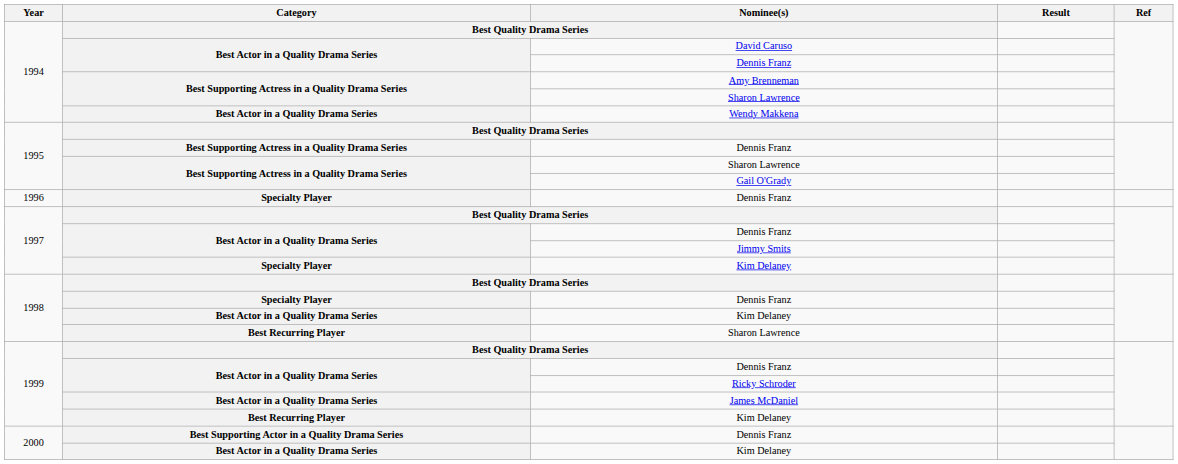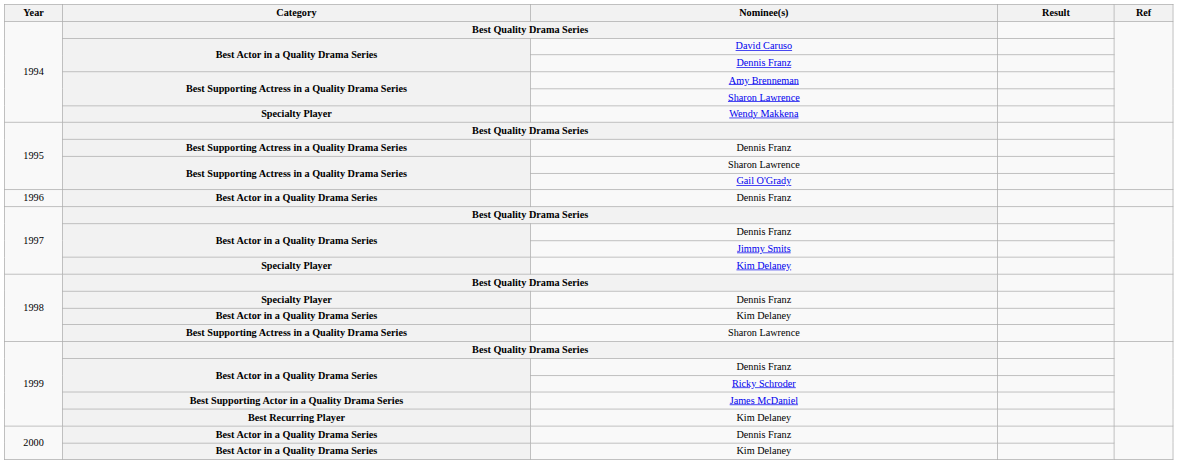 <table class="wikitable plainrowheaders" style="font-size: 90%; text-align:center" width=83%>
 <tr>
 <th scope="col" width="5%">Year</th>
 <th scope="col" width="40%">Category</th>
 <th scope="col" width="40%">Nominee(s)</th>
 <th scope="col" width="10%">Result</th>
 <th scope="col" width="5%">Ref</th>
 </tr>
 <tr>
 <td rowspan="6">1994</td>
 <th scope="row" style="text-align:center" colspan="2">Best Quality Drama Series</th>
 <td></td>
 <td rowspan="6"></td>
 </tr>
 <tr>
 <th scope="row" style="text-align:center" rowspan="2">Best Actor in a Quality Drama Series</th>
 <td><a href='#'>David Caruso</a></td>
 <td></td>
 </tr>
 <tr>
 <td><a href='#'>Dennis Franz</a></td>
 <td></td>
 </tr>
 <tr>
 <th scope="row" style="text-align:center" rowspan="2">Best Supporting Actress in a Quality Drama Series</th>
 <td><a href='#'>Amy Brenneman</a></td>
 <td></td>
 </tr>
 <tr>
 <td><a href='#'>Sharon Lawrence</a></td>
 <td></td>
 </tr>
 <tr>
-<th scope="row" style="text-align:center">Best Actor in a Quality Drama Series</th>
+<th scope="row" style="text-align:center">Specialty Player</th>
 <td><a href='#'>Wendy Makkena</a></td>
 <td></td>
 </tr>
 <tr>
 <td rowspan="4">1995</td>
 <th scope="row" style="text-align:center" colspan="2">Best Quality Drama Series</th>
 <td></td>
 <td rowspan="4"></td>
 </tr>
 <tr>
 <th scope="row" style="text-align:center">Best Supporting Actress in a Quality Drama Series</th>
 <td>Dennis Franz</td>
 <td></td>
 </tr>
 <tr>
 <th scope="row" style="text-align:center" rowspan="2">Best Supporting Actress in a Quality Drama Series</th>
 <td>Sharon Lawrence</td>
 <td></td>
 </tr>
 <tr>
 <td><a href='#'>Gail O'Grady</a></td>
 <td></td>
 </tr>
 <tr>
 <td>1996</td>
-<th scope="row" style="text-align:center">Specialty Player</th>
+<th scope="row" style="text-align:center">Best Actor in a Quality Drama Series</th>
 <td>Dennis Franz</td>
 <td></td>
 <td></td>
 </tr>
 <tr>
 <td rowspan="4">1997</td>
 <th scope="row" style="text-align:center" colspan="2">Best Quality Drama Series</th>
 <td></td>
 <td rowspan="4"></td>
 </tr>
 <tr>
 <th scope="row" style="text-align:center" rowspan="2">Best Actor in a Quality Drama Series</th>
 <td>Dennis Franz</td>
 <td></td>
 </tr>
 <tr>
 <td><a href='#'>Jimmy Smits</a></td>
 <td></td>
 </tr>
 <tr>
 <th scope="row" style="text-align:center">Specialty Player</th>
 <td><a href='#'>Kim Delaney</a></td>
 <td></td>
 </tr>
 <tr>
 <td rowspan="4">1998</td>
 <th scope="row" style="text-align:center" colspan="2">Best Quality Drama Series</th>
 <td></td>
 <td rowspan="4"></td>
 </tr>
 <tr>
 <th scope="row" style="text-align:center">Specialty Player</th>
 <td>Dennis Franz</td>
 <td></td>
 </tr>
 <tr>
 <th scope="row" style="text-align:center">Best Actor in a Quality Drama Series</th>
 <td>Kim Delaney</td>
 <td></td>
 </tr>
 <tr>
-<th scope="row" style="text-align:center">Best Recurring Player</th>
+<th scope="row" style="text-align:center">Best Supporting Actress in a Quality Drama Series</th>
 <td>Sharon Lawrence</td>
 <td></td>
 </tr>
 <tr>
 <td rowspan="5">1999</td>
 <th scope="row" style="text-align:center" colspan="2">Best Quality Drama Series</th>
 <td></td>
 <td rowspan="5"></td>
 </tr>
 <tr>
 <th scope="row" style="text-align:center" rowspan="2">Best Actor in a Quality Drama Series</th>
 <td>Dennis Franz</td>
 <td></td>
 </tr>
 <tr>
 <td><a href='#'>Ricky Schroder</a></td>
 <td></td>
 </tr>
 <tr>
-<th scope="row" style="text-align:center">Best Actor in a Quality Drama Series</th>
+<th scope="row" style="text-align:center">Best Supporting Actor in a Quality Drama Series</th>
 <td><a href='#'>James McDaniel</a></td>
 <td></td>
 </tr>
 <tr>
 <th scope="row" style="text-align:center">Best Recurring Player</th>
 <td>Kim Delaney</td>
 <td></td>
 </tr>
 <tr>
 <td rowspan="2">2000</td>
-<th scope="row" style="text-align:center">Best Supporting Actor in a Quality Drama Series</th>
+<th scope="row" style="text-align:center">Best Actor in a Quality Drama Series</th>
 <td>Dennis Franz</td>
 <td></td>
 <td rowspan="2"></td>
 </tr>
 <tr>
 <th scope="row" style="text-align:center">Best Actor in a Quality Drama Series</th>
 <td>Kim Delaney</td>
 <td></td>
 </tr>
 </table>
